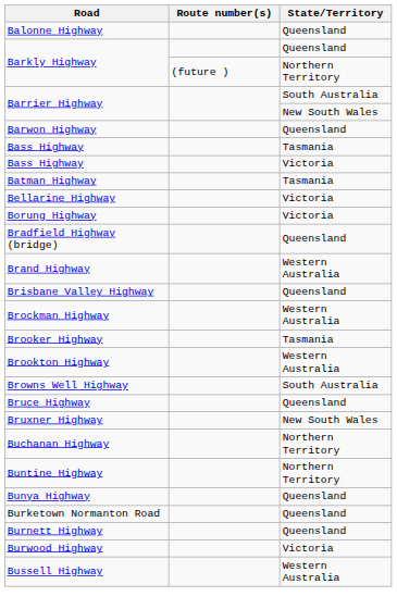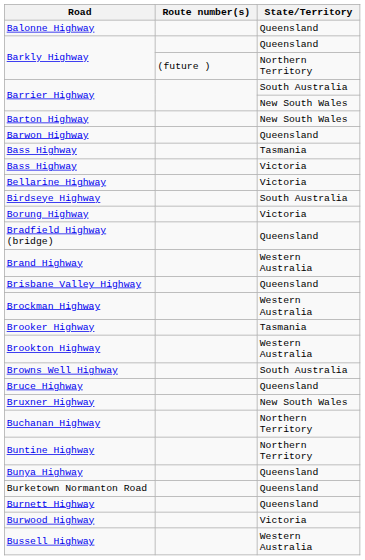 <table class=wikitable>
 <tr>
 <th style="width:15em;">Road</th>
 <th style="width:10em;">Route number(s)</th>
 <th style="width:10em;">State/Territory</th>
 </tr>
 <tr>
 <td><a href='#'>Balonne Highway</a></td>
 <td></td>
 <td>Queensland</td>
 </tr>
 <tr>
 <td rowspan="2"><a href='#'>Barkly Highway</a></td>
 <td></td>
 <td>Queensland</td>
 </tr>
 <tr>
 <td> (future )</td>
 <td>Northern Territory</td>
 </tr>
 <tr>
 <td rowspan="2"><a href='#'>Barrier Highway</a></td>
 <td rowspan="2"></td>
 <td>South Australia</td>
 </tr>
 <tr>
 <td>New South Wales</td>
 </tr>
 <tr>
+<td><a href='#'>Barton Highway</a></td>
+<td></td>
+<td>New South Wales</td>
+</tr>
+<tr>
 <td><a href='#'>Barwon Highway</a></td>
 <td></td>
 <td>Queensland</td>
 </tr>
 <tr>
 <td><a href='#'>Bass Highway</a></td>
 <td></td>
 <td>Tasmania</td>
 </tr>
 <tr>
 <td><a href='#'>Bass Highway</a></td>
 <td> </td>
 <td>Victoria</td>
 </tr>
 <tr>
-<td><a href='#'>Batman Highway</a></td>
-<td></td>
-<td>Tasmania</td>
-</tr>
-<tr>
 <td><a href='#'>Bellarine Highway</a></td>
 <td></td>
 <td>Victoria</td>
+</tr>
+<tr>
+<td><a href='#'>Birdseye Highway</a></td>
+<td></td>
+<td>South Australia</td>
 </tr>
 <tr>
 <td><a href='#'>Borung Highway</a></td>
 <td></td>
 <td>Victoria</td>
 </tr>
 <tr>
 <td><a href='#'>Bradfield Highway</a> (bridge)</td>
 <td></td>
 <td>Queensland</td>
 </tr>
 <tr>
 <td><a href='#'>Brand Highway</a></td>
 <td></td>
 <td>Western Australia</td>
 </tr>
 <tr>
 <td><a href='#'>Brisbane Valley Highway</a></td>
 <td></td>
 <td>Queensland</td>
 </tr>
 <tr>
 <td><a href='#'>Brockman Highway</a></td>
 <td></td>
 <td>Western Australia</td>
 </tr>
 <tr>
 <td><a href='#'>Brooker Highway</a></td>
 <td></td>
 <td>Tasmania</td>
 </tr>
 <tr>
 <td><a href='#'>Brookton Highway</a></td>
 <td></td>
 <td>Western Australia</td>
 </tr>
 <tr>
 <td><a href='#'>Browns Well Highway</a></td>
 <td></td>
 <td>South Australia</td>
 </tr>
 <tr>
 <td><a href='#'>Bruce Highway</a></td>
 <td> </td>
 <td>Queensland</td>
 </tr>
 <tr>
 <td><a href='#'>Bruxner Highway</a></td>
 <td></td>
 <td>New South Wales</td>
 </tr>
 <tr>
 <td><a href='#'>Buchanan Highway</a></td>
 <td> </td>
 <td>Northern Territory</td>
 </tr>
 <tr>
 <td><a href='#'>Buntine Highway</a></td>
 <td> </td>
 <td>Northern Territory</td>
 </tr>
 <tr>
 <td><a href='#'>Bunya Highway</a></td>
 <td></td>
 <td>Queensland</td>
 </tr>
 <tr>
 <td>Burketown Normanton Road</td>
 <td></td>
 <td>Queensland</td>
 </tr>
 <tr>
 <td><a href='#'>Burnett Highway</a></td>
 <td></td>
 <td>Queensland</td>
 </tr>
 <tr>
 <td><a href='#'>Burwood Highway</a></td>
 <td> </td>
 <td>Victoria</td>
 </tr>
 <tr>
 <td><a href='#'>Bussell Highway</a></td>
 <td></td>
 <td>Western Australia</td>
 </tr>
 </table>
